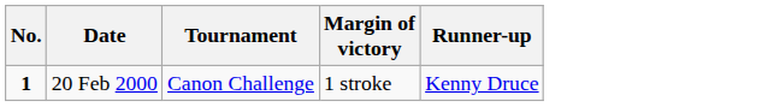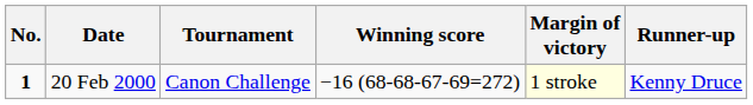 <table class="wikitable" style="font-size:95%;">
 <tr>
 <th>No.</th>
 <th>Date</th>
 <th>Tournament</th>
+<th>Winning score</th>
 <th>Margin of<br>victory</th>
 <th>Runner-up</th>
 </tr>
 <tr>
 <td align=center><strong>1</strong></td>
 <td align=right>20 Feb <a href='#'>2000</a></td>
 <td><a href='#'>Canon Challenge</a></td>
-<td>1 stroke</td>
+<td>−16 (68-68-67-69=272)</td>
+<td style="background: lightyellow;">1 stroke</td>
 <td> <a href='#'>Kenny Druce</a></td>
 </tr>
 </table>
